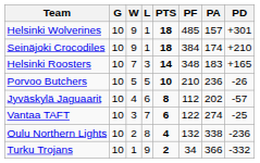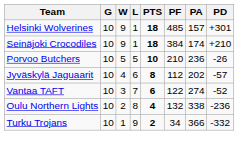 <table class="wikitable" border="1">
 <tr style="background:#efefef;">
 <th>Team</th>
 <th>G</th>
 <th>W</th>
 <th>L</th>
 <th>PTS</th>
 <th>PF</th>
 <th>PA</th>
 <th>PD</th>
 </tr>
 <tr style="text-align:center;">
 <td align="left"><a href='#'>Helsinki Wolverines</a></td>
 <td>10</td>
 <td>9</td>
 <td>1</td>
 <td><strong>18</strong></td>
 <td>485</td>
 <td>157</td>
 <td>+301</td>
 </tr>
 <tr style="text-align:center;">
 <td align="left"><a href='#'>Seinäjoki Crocodiles</a></td>
 <td>10</td>
 <td>9</td>
 <td>1</td>
 <td><strong>18</strong></td>
 <td>384</td>
 <td>174</td>
 <td>+210</td>
 </tr>
 <tr style="text-align:center;">
-<td align="left"><a href='#'>Helsinki Roosters</a></td>
-<td>10</td>
-<td>7</td>
-<td>3</td>
-<td><strong>14</strong></td>
-<td>348</td>
-<td>183</td>
-<td>+165</td>
-</tr>
-<tr style="text-align:center;">
 <td align="left"><a href='#'>Porvoo Butchers</a></td>
 <td>10</td>
 <td>5</td>
 <td>5</td>
 <td><strong>10</strong></td>
 <td>210</td>
 <td>236</td>
 <td>-26</td>
 </tr>
 <tr style="text-align:center;">
 <td align="left"><a href='#'>Jyväskylä Jaguaarit</a></td>
 <td>10</td>
 <td>4</td>
 <td>6</td>
 <td><strong>8</strong></td>
 <td>112</td>
 <td>202</td>
 <td>-57</td>
 </tr>
 <tr style="text-align:center;">
 <td align="left"><a href='#'>Vantaa TAFT</a></td>
 <td>10</td>
 <td>3</td>
 <td>7</td>
 <td><strong>6</strong></td>
 <td>122</td>
 <td>274</td>
-<td>-25</td>
+<td>-52</td>
 </tr>
 <tr style="text-align:center;">
 <td align="left"><a href='#'>Oulu Northern Lights</a></td>
 <td>10</td>
 <td>2</td>
 <td>8</td>
 <td><strong>4</strong></td>
 <td>132</td>
 <td>338</td>
 <td>-236</td>
 </tr>
 <tr style="text-align:center;">
 <td align="left"><a href='#'>Turku Trojans</a></td>
 <td>10</td>
 <td>1</td>
 <td>9</td>
 <td><strong>2</strong></td>
 <td>34</td>
 <td>366</td>
 <td>-332</td>
 </tr>
 </table>
